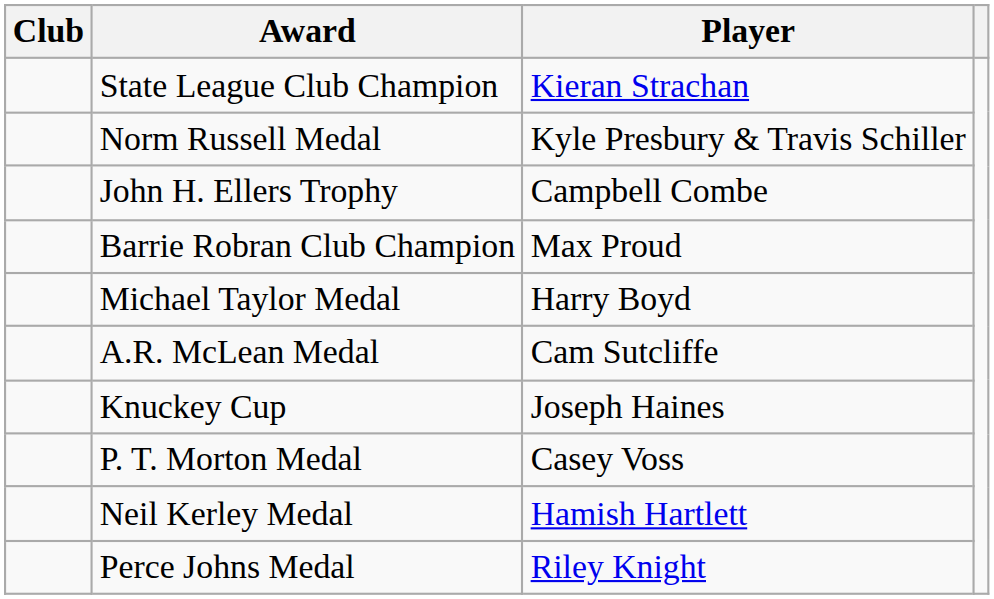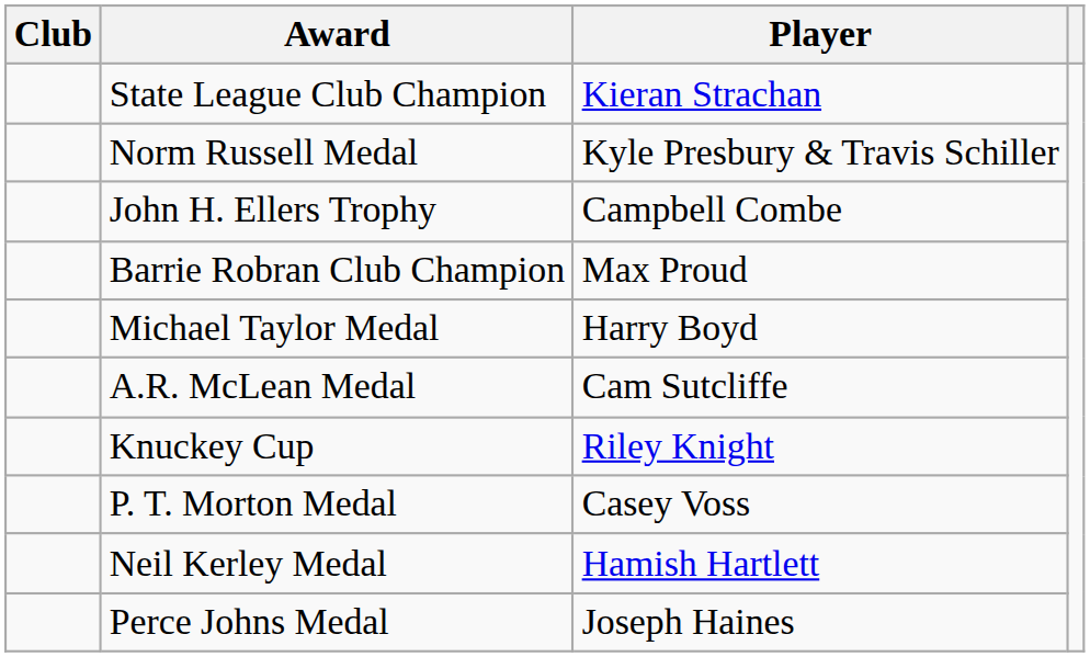 <table class=wikitable>
 <tr>
 <th>Club</th>
 <th>Award</th>
 <th>Player</th>
 <th></th>
 </tr>
 <tr>
 <td></td>
 <td>State League Club Champion</td>
 <td><a href='#'>Kieran Strachan</a></td>
 <td rowspan="10" align="center"></td>
 </tr>
 <tr>
 <td></td>
 <td>Norm Russell Medal</td>
 <td>Kyle Presbury & Travis Schiller</td>
 </tr>
 <tr>
 <td></td>
 <td>John H. Ellers Trophy</td>
 <td>Campbell Combe</td>
 </tr>
 <tr>
 <td></td>
 <td>Barrie Robran Club Champion</td>
 <td>Max Proud</td>
 </tr>
 <tr>
 <td></td>
 <td>Michael Taylor Medal</td>
 <td>Harry Boyd</td>
 </tr>
 <tr>
 <td></td>
 <td>A.R. McLean Medal</td>
 <td>Cam Sutcliffe</td>
 </tr>
 <tr>
 <td></td>
 <td>Knuckey Cup</td>
-<td>Joseph Haines</td>
+<td><a href='#'>Riley Knight</a></td>
 </tr>
 <tr>
 <td></td>
 <td>P. T. Morton Medal</td>
 <td>Casey Voss</td>
 </tr>
 <tr>
 <td></td>
 <td>Neil Kerley Medal</td>
 <td><a href='#'>Hamish Hartlett</a></td>
 </tr>
 <tr>
 <td></td>
 <td>Perce Johns Medal</td>
-<td><a href='#'>Riley Knight</a></td>
+<td>Joseph Haines</td>
 </tr>
 </table>
